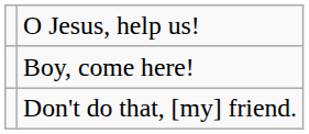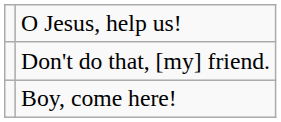 <table class="wikitable">
 <tr>
 <td><em></em></td>
 <td>O Jesus, help us!</td>
 </tr>
 <tr>
 <td><em></em></td>
-<td>Boy, come here!</td>
+<td>Don't do that, [my] friend.</td>
 </tr>
 <tr>
 <td><em></em></td>
-<td>Don't do that, [my] friend.</td>
+<td>Boy, come here!</td>
 </tr>
 </table>
